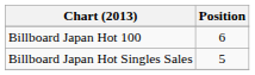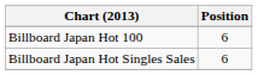 <table class="wikitable sortable">
 <tr>
 <th>Chart (2013)</th>
 <th>Position</th>
 </tr>
 <tr>
 </tr>
 <tr>
 <td>Billboard Japan Hot 100</td>
 <td align=center>6</td>
 </tr>
 <tr>
 <td>Billboard Japan Hot Singles Sales</td>
-<td align=center>5</td>
+<td align=center>6</td>
 </tr>
 <tr>
 </tr>
 </table>
